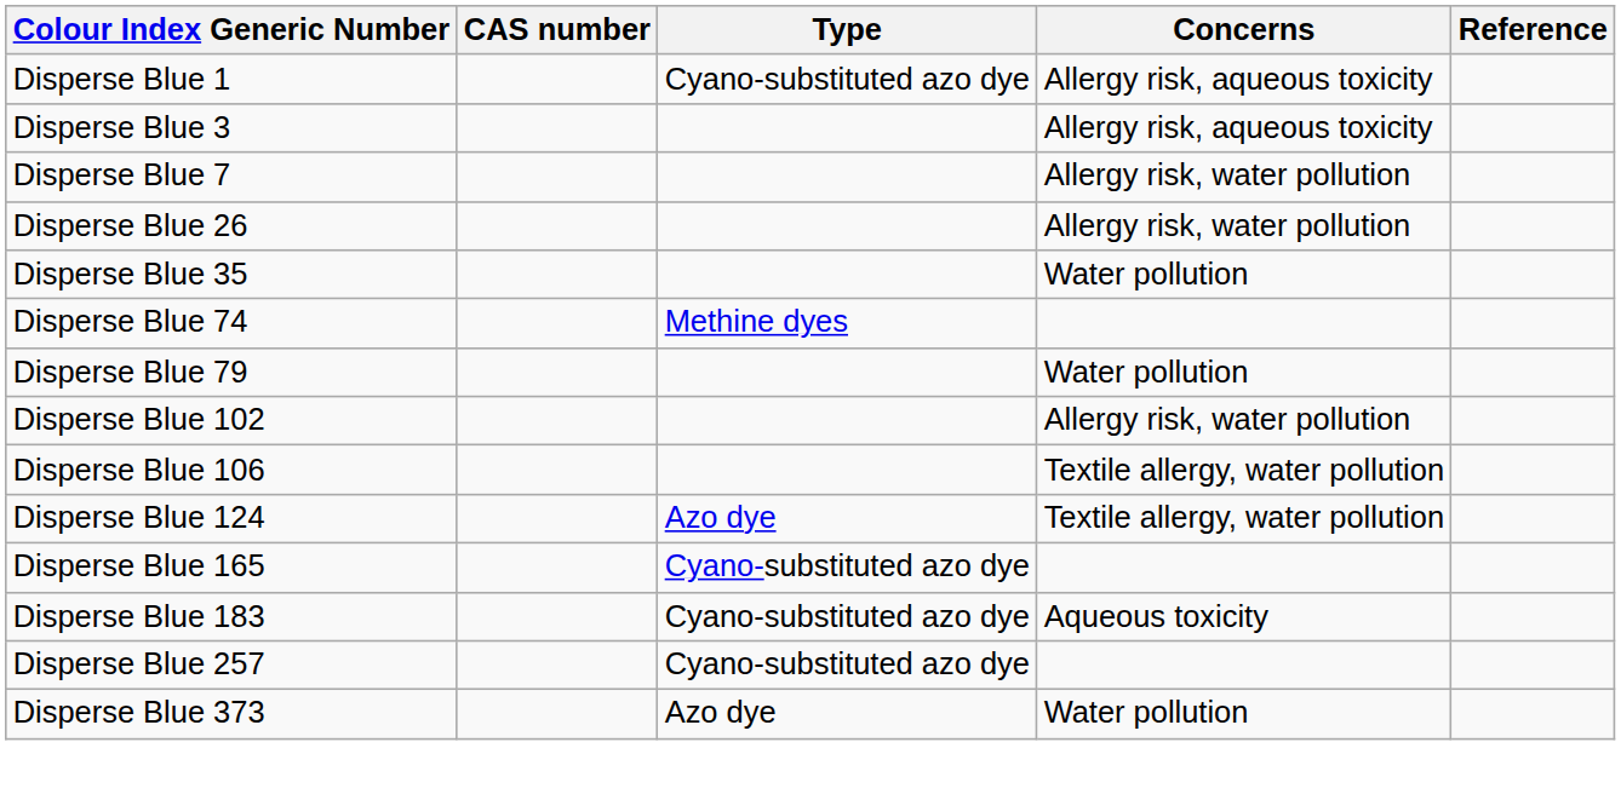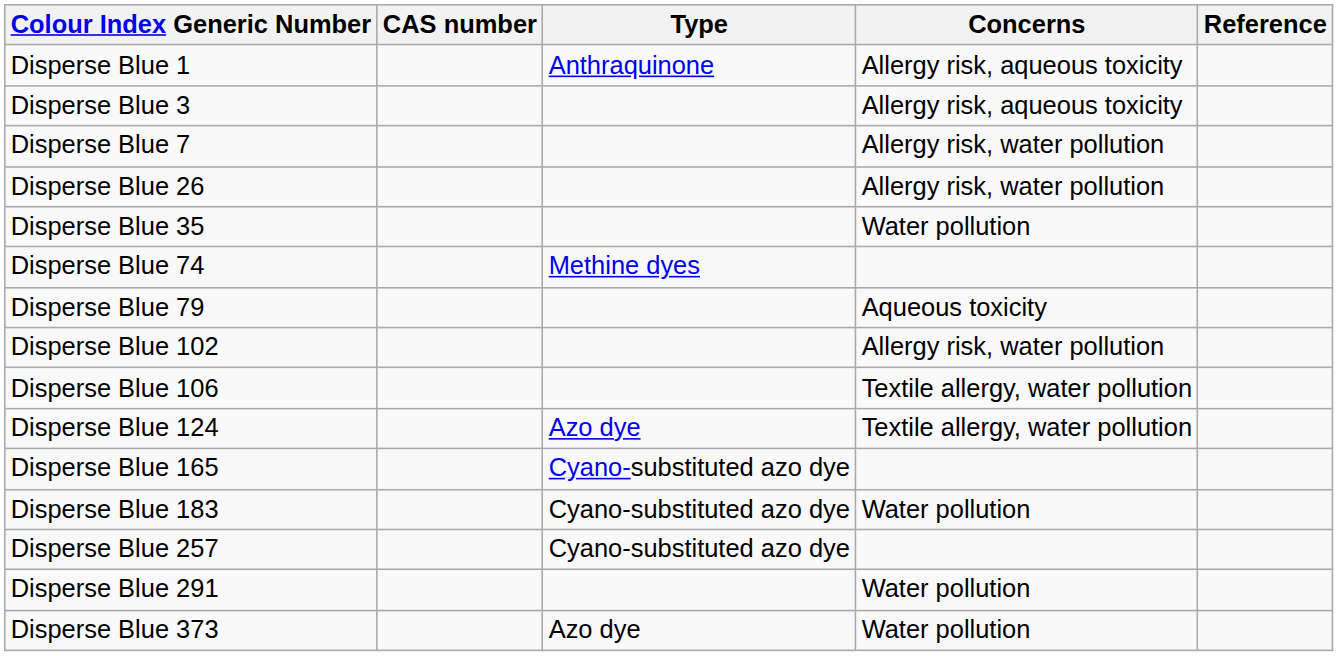 <table class="wikitable">
 <tr>
 <th><a href='#'>Colour Index</a> Generic Number</th>
 <th>CAS number</th>
 <th>Type</th>
 <th>Concerns</th>
 <th>Reference</th>
 </tr>
 <tr>
 <td>Disperse Blue 1</td>
 <td></td>
-<td>Cyano-substituted azo dye</td>
+<td><a href='#'>Anthraquinone</a></td>
 <td>Allergy risk, aqueous toxicity</td>
 <td></td>
 </tr>
 <tr>
 <td>Disperse Blue 3</td>
 <td></td>
 <td></td>
 <td>Allergy risk, aqueous toxicity</td>
 <td></td>
 </tr>
 <tr>
 <td>Disperse Blue 7</td>
 <td></td>
 <td></td>
 <td>Allergy risk, water pollution</td>
 <td></td>
 </tr>
 <tr>
 <td>Disperse Blue 26</td>
 <td></td>
 <td></td>
 <td>Allergy risk, water pollution</td>
 <td></td>
 </tr>
 <tr>
 <td>Disperse Blue 35</td>
 <td></td>
 <td></td>
 <td>Water pollution</td>
 <td></td>
 </tr>
 <tr>
 <td>Disperse Blue 74</td>
 <td></td>
 <td><a href='#'>Methine dyes</a></td>
 <td></td>
 <td></td>
 </tr>
 <tr>
 <td>Disperse Blue 79</td>
 <td></td>
 <td></td>
-<td>Water pollution</td>
+<td>Aqueous toxicity</td>
 <td></td>
 </tr>
 <tr>
 <td>Disperse Blue 102</td>
 <td></td>
 <td></td>
 <td>Allergy risk, water pollution</td>
 <td></td>
 </tr>
 <tr>
 <td>Disperse Blue 106</td>
 <td></td>
 <td></td>
 <td>Textile allergy, water pollution</td>
 <td></td>
 </tr>
 <tr>
 <td>Disperse Blue 124</td>
 <td></td>
 <td><a href='#'>Azo dye</a></td>
 <td>Textile allergy, water pollution</td>
 <td></td>
 </tr>
 <tr>
 <td>Disperse Blue 165</td>
 <td></td>
 <td><a href='#'>Cyano-</a>substituted azo dye</td>
 <td></td>
 <td></td>
 </tr>
 <tr>
 <td>Disperse Blue 183</td>
 <td></td>
 <td>Cyano-substituted azo dye</td>
-<td>Aqueous toxicity</td>
+<td>Water pollution</td>
 <td></td>
 </tr>
 <tr>
 <td>Disperse Blue 257</td>
 <td></td>
 <td>Cyano-substituted azo dye</td>
 <td></td>
 <td></td>
 </tr>
 <tr>
+<td>Disperse Blue 291</td>
+<td></td>
+<td></td>
+<td>Water pollution</td>
+<td></td>
+</tr>
+<tr>
 <td>Disperse Blue 373</td>
 <td></td>
 <td>Azo dye</td>
 <td>Water pollution</td>
 <td></td>
 </tr>
 </table>
